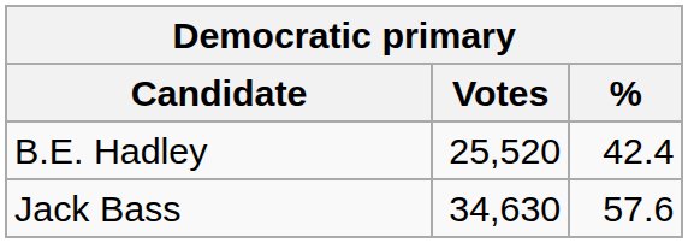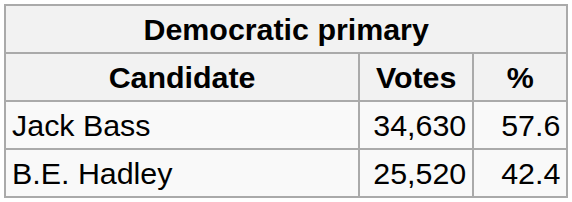 <table class="wikitable" align="left" style="margin: 1em 1em 1em 0; font-size: 95%;">
 <tr>
 <th colspan="3">Democratic primary</th>
 </tr>
 <tr>
 <th colspan="1" style="width: 170px">Candidate</th>
 <th style="width: 50px">Votes</th>
 <th style="width: 40px">%</th>
 </tr>
 <tr>
 </tr>
 <tr>
+<td>Jack Bass</td>
+<td align="right">34,630</td>
+<td align="right">57.6</td>
+</tr>
+<tr>
 <td>B.E. Hadley</td>
 <td align="right">25,520</td>
 <td align="right">42.4</td>
 </tr>
 <tr>
-<td>Jack Bass</td>
-<td align="right">34,630</td>
-<td align="right">57.6</td>
-</tr>
-<tr>
 </tr>
 </table>
